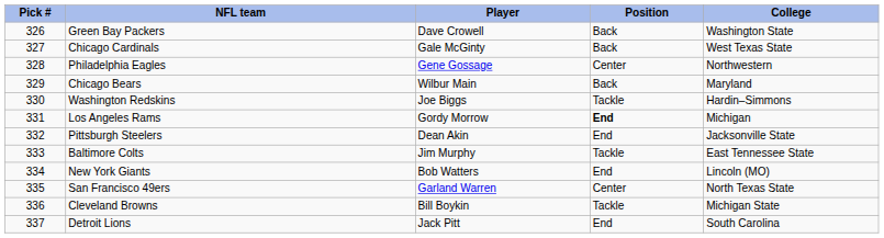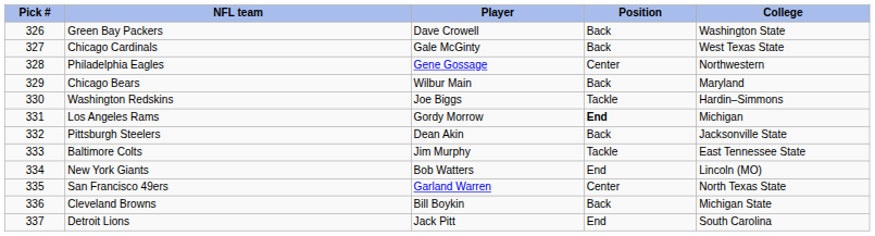 <table class="wikitable sortable sortable" style="width: 100%">
 <tr>
 <th style="background:#A8BDEC;" width=7%>Pick #</th>
 <th width=40% style="background:#A8BDEC;">NFL team</th>
 <th width=20% style="background:#A8BDEC;">Player</th>
 <th width=13% style="background:#A8BDEC;">Position</th>
 <th style="background:#A8BDEC;">College</th>
 </tr>
 <tr>
 <td align=center>326</td>
 <td>Green Bay Packers</td>
 <td>Dave Crowell</td>
 <td>Back</td>
 <td>Washington State</td>
 </tr>
 <tr>
 <td align=center>327</td>
 <td>Chicago Cardinals</td>
 <td>Gale McGinty</td>
 <td>Back</td>
 <td>West Texas State</td>
 </tr>
 <tr>
 <td align=center>328</td>
 <td>Philadelphia Eagles</td>
 <td><a href='#'>Gene Gossage</a></td>
 <td>Center</td>
 <td>Northwestern</td>
 </tr>
 <tr>
 <td align=center>329</td>
 <td>Chicago Bears</td>
 <td>Wilbur Main</td>
 <td>Back</td>
 <td>Maryland</td>
 </tr>
 <tr>
 <td align=center>330</td>
 <td>Washington Redskins</td>
 <td>Joe Biggs</td>
 <td>Tackle</td>
 <td>Hardin–Simmons</td>
 </tr>
 <tr>
 <td align=center>331</td>
 <td>Los Angeles Rams</td>
 <td>Gordy Morrow</td>
 <td><strong>End</strong></td>
 <td>Michigan</td>
 </tr>
 <tr>
 <td align=center>332</td>
 <td>Pittsburgh Steelers</td>
 <td>Dean Akin</td>
-<td>End</td>
+<td>Back</td>
 <td>Jacksonville State</td>
 </tr>
 <tr>
 <td align=center>333</td>
 <td>Baltimore Colts</td>
 <td>Jim Murphy</td>
 <td>Tackle</td>
 <td>East Tennessee State</td>
 </tr>
 <tr>
 <td align=center>334</td>
 <td>New York Giants</td>
 <td>Bob Watters</td>
 <td>End</td>
 <td>Lincoln (MO)</td>
 </tr>
 <tr>
 <td align=center>335</td>
 <td>San Francisco 49ers</td>
 <td><a href='#'>Garland Warren</a></td>
 <td>Center</td>
 <td>North Texas State</td>
 </tr>
 <tr>
 <td align=center>336</td>
 <td>Cleveland Browns</td>
 <td>Bill Boykin</td>
-<td>Tackle</td>
+<td>Back</td>
 <td>Michigan State</td>
 </tr>
 <tr>
 <td align=center>337</td>
 <td>Detroit Lions</td>
 <td>Jack Pitt</td>
 <td>End</td>
 <td>South Carolina</td>
 </tr>
 </table>
